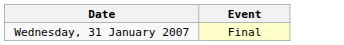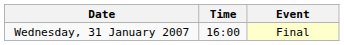 <table class = "wikitable" style="text-align:center;">
 <tr>
 <th width=220>Date</th>
+<th width=50>Time</th>
 <th width=100>Event</th>
 </tr>
 <tr>
 <td>Wednesday, 31 January 2007</td>
+<td>16:00</td>
 <td bgcolor=ffffcc>Final</td>
 </tr>
 </table>
